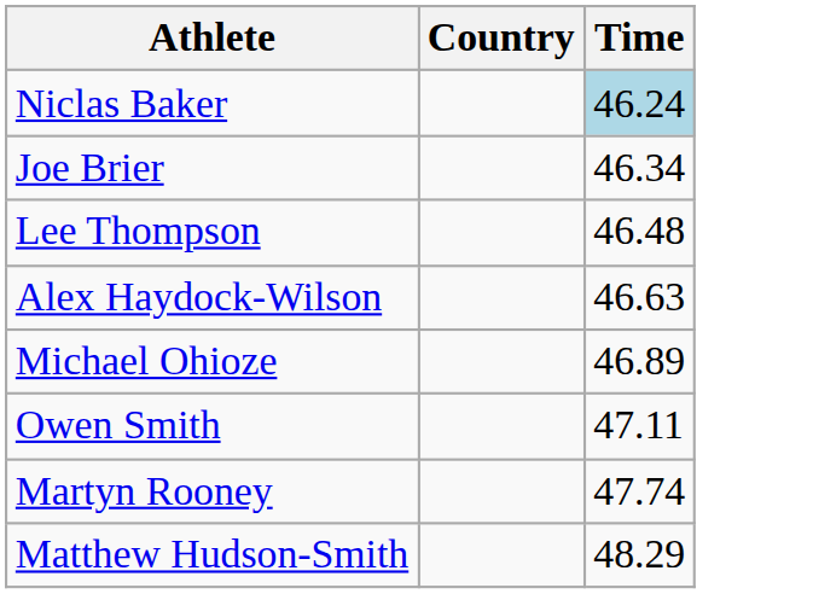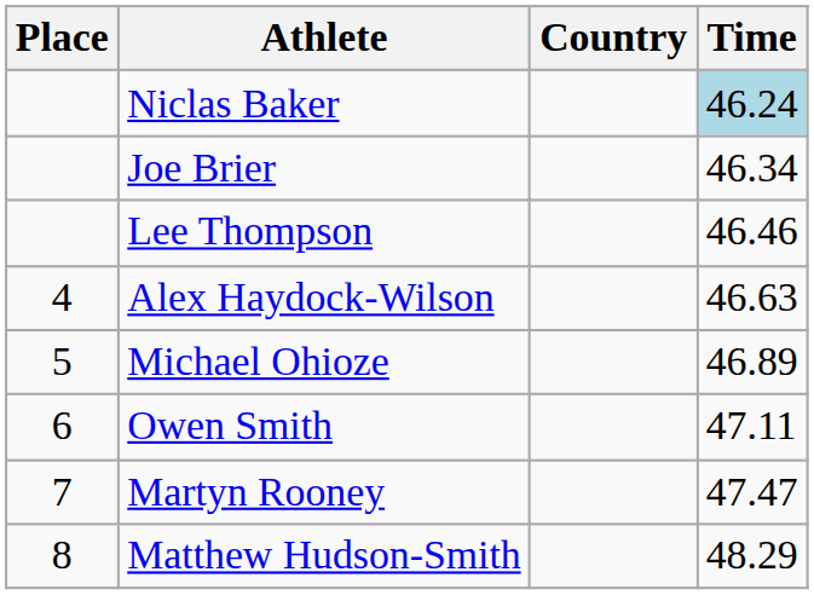 <table class="wikitable">
 <tr>
+<th>Place</th>
 <th>Athlete</th>
 <th>Country</th>
 <th>Time</th>
 </tr>
 <tr>
+<td align=center></td>
 <td><a href='#'>Niclas Baker</a></td>
 <td></td>
 <td style="background: lightblue;">46.24</td>
 </tr>
 <tr>
+<td align=center></td>
 <td><a href='#'>Joe Brier</a></td>
 <td></td>
 <td>46.34</td>
 </tr>
 <tr>
+<td align=center></td>
 <td><a href='#'>Lee Thompson</a></td>
 <td></td>
-<td>46.48</td>
+<td>46.46</td>
 </tr>
 <tr>
+<td align=center>4</td>
 <td><a href='#'>Alex Haydock-Wilson</a></td>
 <td></td>
 <td>46.63</td>
 </tr>
 <tr>
+<td align=center>5</td>
 <td><a href='#'>Michael Ohioze</a></td>
 <td></td>
 <td>46.89</td>
 </tr>
 <tr>
+<td align=center>6</td>
 <td><a href='#'>Owen Smith</a></td>
 <td></td>
 <td>47.11</td>
 </tr>
 <tr>
+<td align=center>7</td>
 <td><a href='#'>Martyn Rooney</a></td>
 <td></td>
-<td>47.74</td>
+<td>47.47</td>
 </tr>
 <tr>
+<td align=center>8</td>
 <td><a href='#'>Matthew Hudson-Smith</a></td>
 <td></td>
 <td>48.29</td>
 </tr>
 </table>
